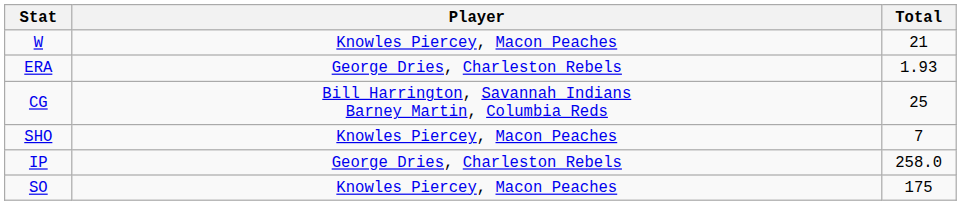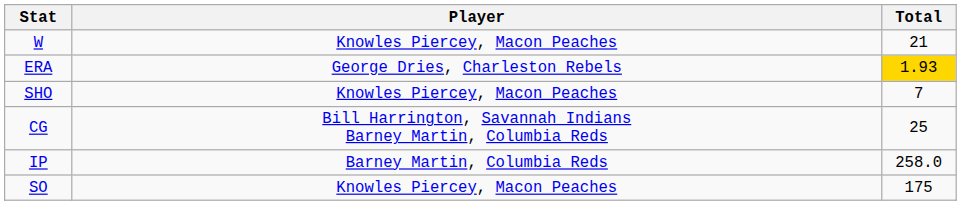 <table class="wikitable" width="40%" style="text-align:center;">
 <tr>
 <th width="5%">Stat</th>
 <th width="60%">Player</th>
 <th width="5%">Total</th>
 </tr>
 <tr>
 <td><a href='#'>W</a></td>
 <td><a href='#'>Knowles Piercey</a>, <a href='#'>Macon Peaches</a></td>
 <td>21</td>
 </tr>
 <tr>
 <td><a href='#'>ERA</a></td>
 <td><a href='#'>George Dries</a>, <a href='#'>Charleston Rebels</a></td>
-<td>1.93</td>
+<td style="background: gold;">1.93</td>
+</tr>
+<tr>
+<td><a href='#'>SHO</a></td>
+<td><a href='#'>Knowles Piercey</a>, <a href='#'>Macon Peaches</a></td>
+<td>7</td>
 </tr>
 <tr>
 <td><a href='#'>CG</a></td>
 <td><a href='#'>Bill Harrington</a>, <a href='#'>Savannah Indians</a> <br> <a href='#'>Barney Martin</a>, <a href='#'>Columbia Reds</a></td>
 <td>25</td>
 </tr>
 <tr>
-<td><a href='#'>SHO</a></td>
-<td><a href='#'>Knowles Piercey</a>, <a href='#'>Macon Peaches</a></td>
-<td>7</td>
-</tr>
-<tr>
 <td><a href='#'>IP</a></td>
-<td><a href='#'>George Dries</a>, <a href='#'>Charleston Rebels</a></td>
+<td><a href='#'>Barney Martin</a>, <a href='#'>Columbia Reds</a></td>
 <td>258.0</td>
 </tr>
 <tr>
 <td><a href='#'>SO</a></td>
 <td><a href='#'>Knowles Piercey</a>, <a href='#'>Macon Peaches</a></td>
 <td>175</td>
 </tr>
 </table>
